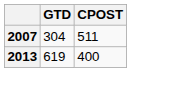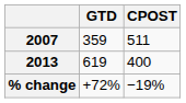 <table class="wikitable">
 <tr>
 <th></th>
 <th>GTD</th>
 <th>CPOST</th>
 </tr>
 <tr>
 <th>2007</th>
-<td>304</td>
+<td>359</td>
 <td>511</td>
 </tr>
 <tr>
 <th>2013</th>
 <td>619</td>
 <td>400</td>
 </tr>
+<tr>
+<th>% change</th>
+<td>+72%</td>
+<td>−19%</td>
+</tr>
 </table>
